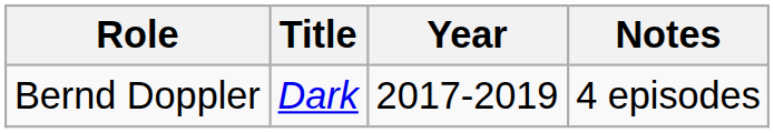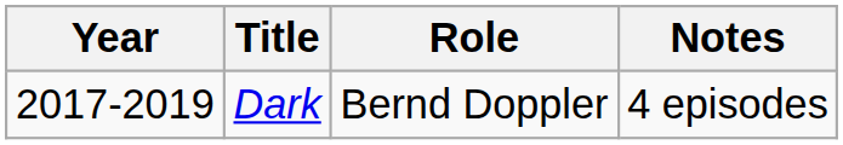 <table class="wikitable sortable">
 <tr>
+<th>Year</th>
+<th>Title</th>
 <th>Role</th>
-<th>Title</th>
-<th>Year</th>
 <th class="unsortable">Notes</th>
 </tr>
 <tr>
+<td>2017-2019</td>
+<td><em><a href='#'>Dark</a></em></td>
 <td>Bernd Doppler</td>
-<td><em><a href='#'>Dark</a></em></td>
-<td>2017-2019</td>
 <td>4 episodes</td>
 </tr>
 </table>
